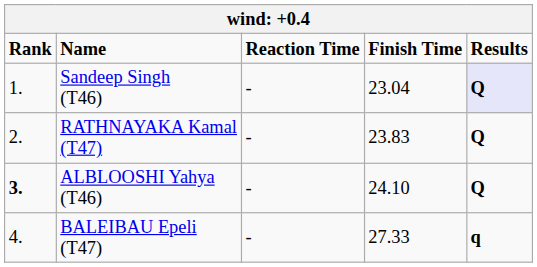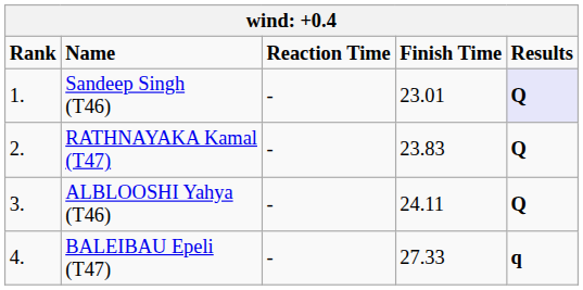 <table class="wikitable">
 <tr>
 <th colspan="5">wind: +0.4</th>
 </tr>
 <tr>
 <td><strong>Rank</strong></td>
 <td><strong>Name</strong></td>
 <td><strong>Reaction Time</strong></td>
 <td><strong>Finish Time</strong></td>
 <td><strong>Results</strong></td>
 </tr>
 <tr>
 <td>1.</td>
 <td><a href='#'>Sandeep Singh</a><br>(T46)<br></td>
 <td>-</td>
-<td>23.04</td>
+<td>23.01</td>
 <td style="background: lavender;"><strong>Q</strong></td>
 </tr>
 <tr>
 <td>2.</td>
 <td><a href='#'>RATHNAYAKA Kamal</a><br><a href='#'>(T47)</a><br></td>
 <td>-</td>
 <td>23.83</td>
 <td><strong>Q</strong></td>
 </tr>
 <tr>
-<td><strong>3.</strong></td>
+<td>3.</td>
 <td><a href='#'>ALBLOOSHI Yahya</a><br>(T46)<br></td>
 <td>-</td>
-<td>24.10</td>
+<td>24.11</td>
 <td><strong>Q</strong></td>
 </tr>
 <tr>
 <td>4.</td>
 <td><a href='#'>BALEIBAU Epeli</a><br>(T47)<br></td>
 <td>-</td>
 <td>27.33</td>
 <td><strong>q</strong></td>
 </tr>
 </table>
